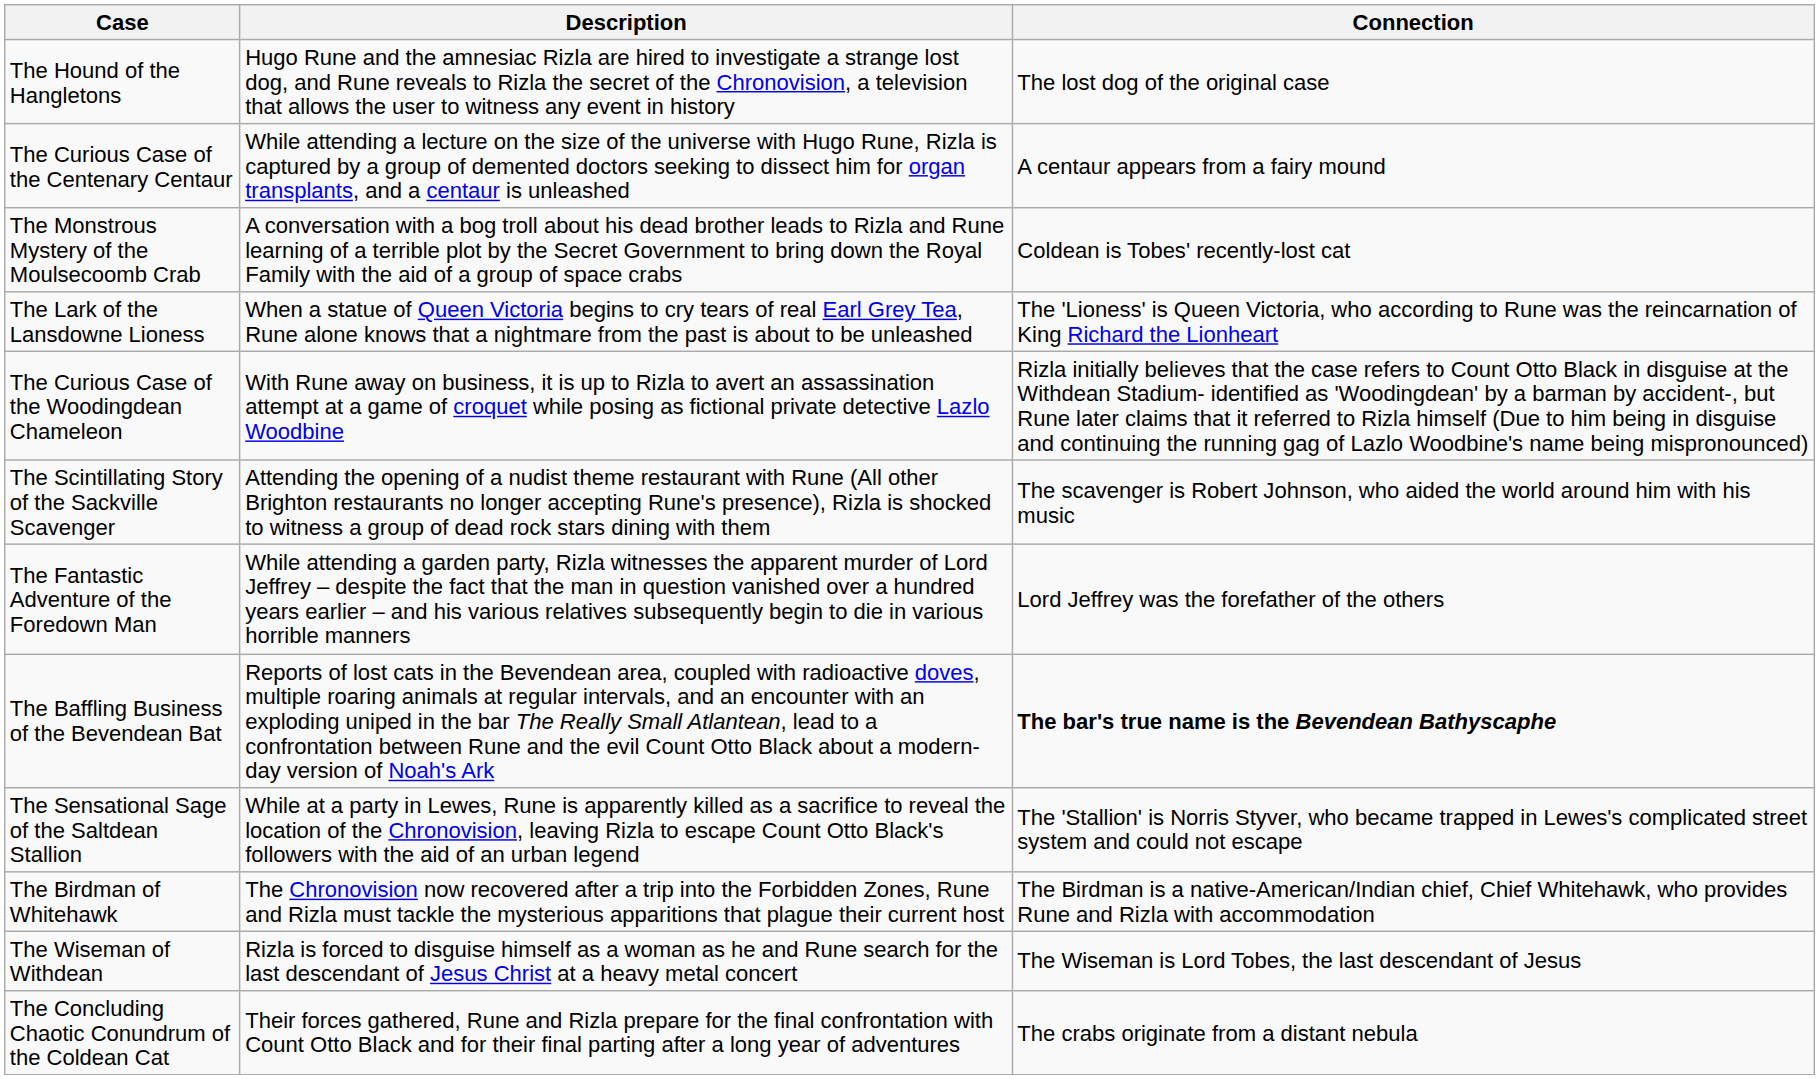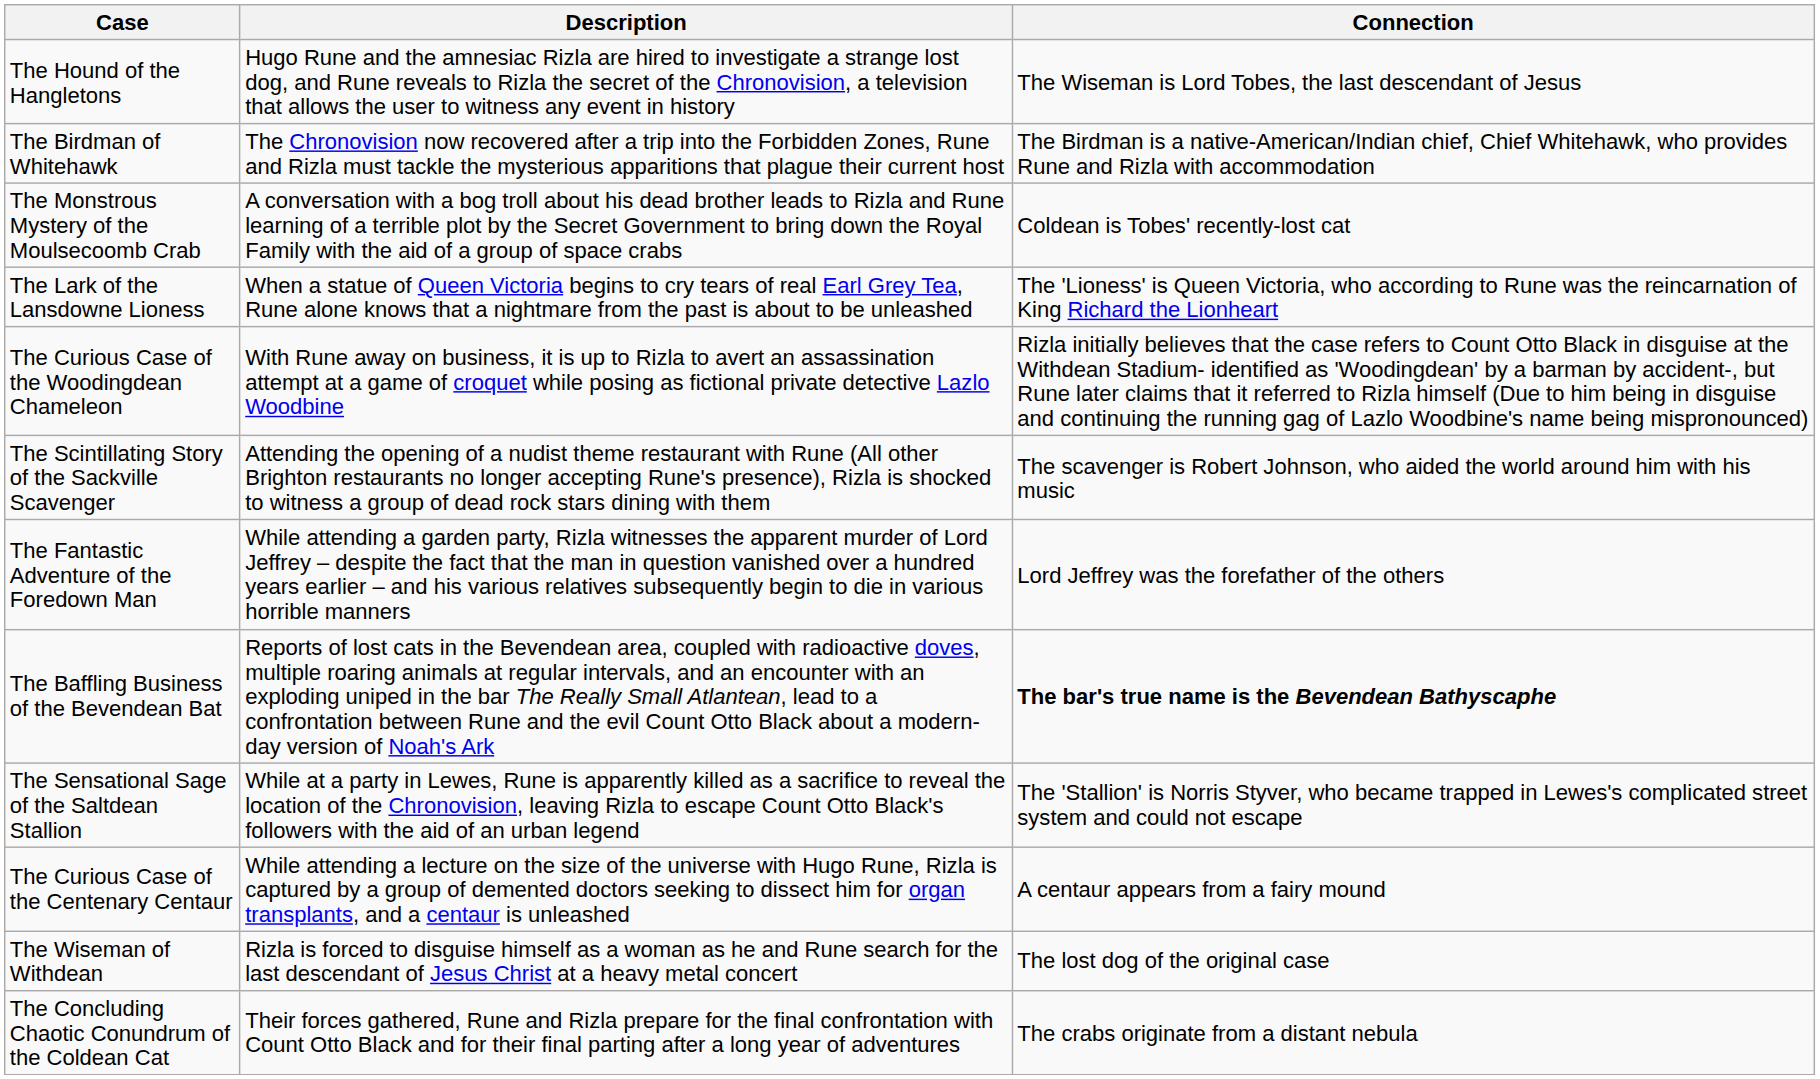 <table class="wikitable" style="font-size:95%;">
 <tr>
 <th>Case</th>
 <th>Description</th>
 <th>Connection</th>
 </tr>
 <tr --->
 <td>The Hound of the Hangletons</td>
 <td>Hugo Rune and the amnesiac Rizla are hired to investigate a strange lost dog, and Rune reveals to Rizla the secret of the <a href='#'>Chronovision</a>, a television that allows the user to witness any event in history</td>
-<td>The lost dog of the original case</td>
+<td>The Wiseman is Lord Tobes, the last descendant of Jesus</td>
 </tr>
 <tr --->
-<td>The Curious Case of the Centenary Centaur</td>
-<td>While attending a lecture on the size of the universe with Hugo Rune, Rizla is captured by a group of demented doctors seeking to dissect him for <a href='#'>organ transplants</a>, and a <a href='#'>centaur</a> is unleashed</td>
-<td>A centaur appears from a fairy mound</td>
+<td>The Birdman of Whitehawk</td>
+<td>The <a href='#'>Chronovision</a> now recovered after a trip into the Forbidden Zones, Rune and Rizla must tackle the mysterious apparitions that plague their current host</td>
+<td>The Birdman is a native-American/Indian chief, Chief Whitehawk, who provides Rune and Rizla with accommodation</td>
 </tr>
 <tr --->
 <td>The Monstrous Mystery of the Moulsecoomb Crab</td>
 <td>A conversation with a bog troll about his dead brother leads to Rizla and Rune learning of a terrible plot by the Secret Government to bring down the Royal Family with the aid of a group of space crabs</td>
 <td>Coldean is Tobes' recently-lost cat</td>
 </tr>
 <tr --->
 <td>The Lark of the Lansdowne Lioness</td>
 <td>When a statue of <a href='#'>Queen Victoria</a> begins to cry tears of real <a href='#'>Earl Grey Tea</a>, Rune alone knows that a nightmare from the past is about to be unleashed</td>
 <td>The 'Lioness' is Queen Victoria, who according to Rune was the reincarnation of King <a href='#'>Richard the Lionheart</a></td>
 </tr>
 <tr --->
 <td>The Curious Case of the Woodingdean Chameleon</td>
 <td>With Rune away on business, it is up to Rizla to avert an assassination attempt at a game of <a href='#'>croquet</a> while posing as fictional private detective <a href='#'>Lazlo Woodbine</a></td>
 <td>Rizla initially believes that the case refers to Count Otto Black in disguise at the Withdean Stadium- identified as 'Woodingdean' by a barman by accident-, but Rune later claims that it referred to Rizla himself (Due to him being in disguise and continuing the running gag of Lazlo Woodbine's name being mispronounced)</td>
 </tr>
 <tr --->
 <td>The Scintillating Story of the Sackville Scavenger</td>
 <td>Attending the opening of a nudist theme restaurant with Rune (All other Brighton restaurants no longer accepting Rune's presence), Rizla is shocked to witness a group of dead rock stars dining with them</td>
 <td>The scavenger is Robert Johnson, who aided the world around him with his music</td>
 </tr>
 <tr --->
 <td>The Fantastic Adventure of the Foredown Man</td>
 <td>While attending a garden party, Rizla witnesses the apparent murder of Lord Jeffrey – despite the fact that the man in question vanished over a hundred years earlier – and his various relatives subsequently begin to die in various horrible manners</td>
 <td>Lord Jeffrey was the forefather of the others</td>
 </tr>
 <tr --->
 <td>The Baffling Business of the Bevendean Bat</td>
 <td>Reports of lost cats in the Bevendean area, coupled with radioactive <a href='#'>doves</a>, multiple roaring animals at regular intervals, and an encounter with an exploding uniped in the bar <em>The Really Small Atlantean</em>, lead to a confrontation between Rune and the evil Count Otto Black about a modern-day version of <a href='#'>Noah's Ark</a></td>
 <td><strong>The bar's true name is the <em>Bevendean Bathyscaphe</em></strong></td>
 </tr>
 <tr --->
 <td>The Sensational Sage of the Saltdean Stallion</td>
 <td>While at a party in Lewes, Rune is apparently killed as a sacrifice to reveal the location of the <a href='#'>Chronovision</a>, leaving Rizla to escape Count Otto Black's followers with the aid of an urban legend</td>
 <td>The 'Stallion' is Norris Styver, who became trapped in Lewes's complicated street system and could not escape</td>
 </tr>
 <tr --->
-<td>The Birdman of Whitehawk</td>
-<td>The <a href='#'>Chronovision</a> now recovered after a trip into the Forbidden Zones, Rune and Rizla must tackle the mysterious apparitions that plague their current host</td>
-<td>The Birdman is a native-American/Indian chief, Chief Whitehawk, who provides Rune and Rizla with accommodation</td>
+<td>The Curious Case of the Centenary Centaur</td>
+<td>While attending a lecture on the size of the universe with Hugo Rune, Rizla is captured by a group of demented doctors seeking to dissect him for <a href='#'>organ transplants</a>, and a <a href='#'>centaur</a> is unleashed</td>
+<td>A centaur appears from a fairy mound</td>
 </tr>
 <tr --->
 <td>The Wiseman of Withdean</td>
 <td>Rizla is forced to disguise himself as a woman as he and Rune search for the last descendant of <a href='#'>Jesus Christ</a> at a heavy metal concert</td>
-<td>The Wiseman is Lord Tobes, the last descendant of Jesus</td>
+<td>The lost dog of the original case</td>
 </tr>
 <tr --->
 <td>The Concluding Chaotic Conundrum of the Coldean Cat</td>
 <td>Their forces gathered, Rune and Rizla prepare for the final confrontation with Count Otto Black and for their final parting after a long year of adventures</td>
 <td>The crabs originate from a distant nebula</td>
 </tr>
 <tr --->
 </tr>
 </table>
